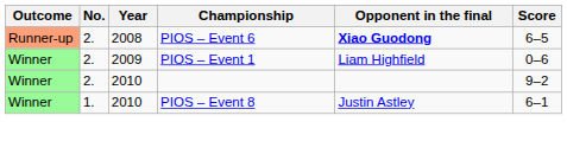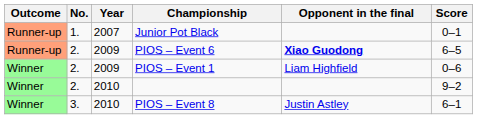 <table class="sortable wikitable">
 <tr>
 <th scope="col" style="width:80px;">Outcome</th>
 <th scope="col" style="width:20px;">No.</th>
 <th scope="col" style="width:50px;">Year</th>
 <th scope="col" style="width:200px;">Championship</th>
 <th scope="col" style="width:200px;">Opponent in the final</th>
 <th scope="col" style="text-align:center; width:50px;">Score</th>
 </tr>
 <tr>
 <td style="background:#ffa07a;">Runner-up</td>
+<td>1.</td>
+<td>2007</td>
+<td><a href='#'>Junior Pot Black</a></td>
+<td> </td>
+<td align="center">0–1</td>
+</tr>
+<tr>
+<td style="background:#ffa07a;">Runner-up</td>
 <td>2.</td>
-<td>2008</td>
+<td>2009</td>
 <td><a href='#'>PIOS – Event 6</a></td>
 <td><strong> <a href='#'>Xiao Guodong</a></strong></td>
 <td align="center">6–5</td>
 </tr>
 <tr>
 <td style="background:#98fb98;">Winner</td>
 <td>2.</td>
 <td>2009</td>
 <td><a href='#'>PIOS – Event 1</a></td>
 <td> <a href='#'>Liam Highfield</a></td>
 <td align="center">0–6</td>
 </tr>
 <tr>
 <td style="background:#98fb98;">Winner</td>
 <td>2.</td>
 <td>2010</td>
 <td></td>
 <td> </td>
 <td align="center">9–2</td>
 </tr>
 <tr>
 <td style="background:#98fb98;">Winner</td>
-<td>1.</td>
+<td>3.</td>
 <td>2010</td>
 <td><a href='#'>PIOS – Event 8</a></td>
 <td> <a href='#'>Justin Astley</a></td>
 <td align="center">6–1</td>
 </tr>
 </table>
